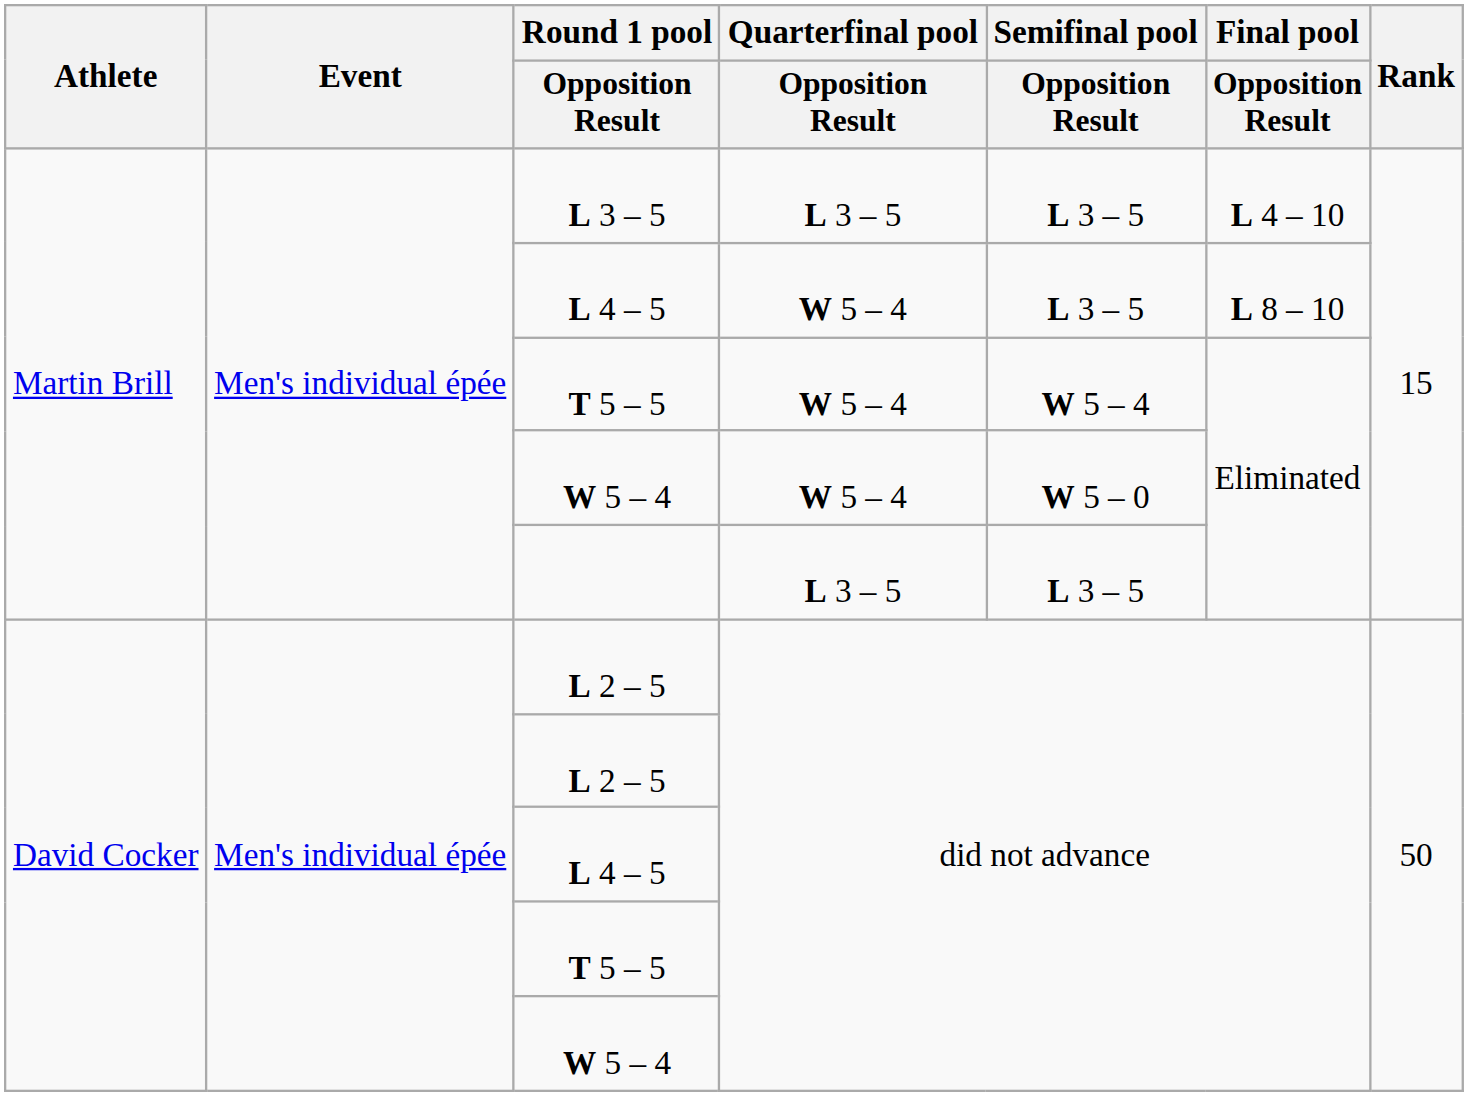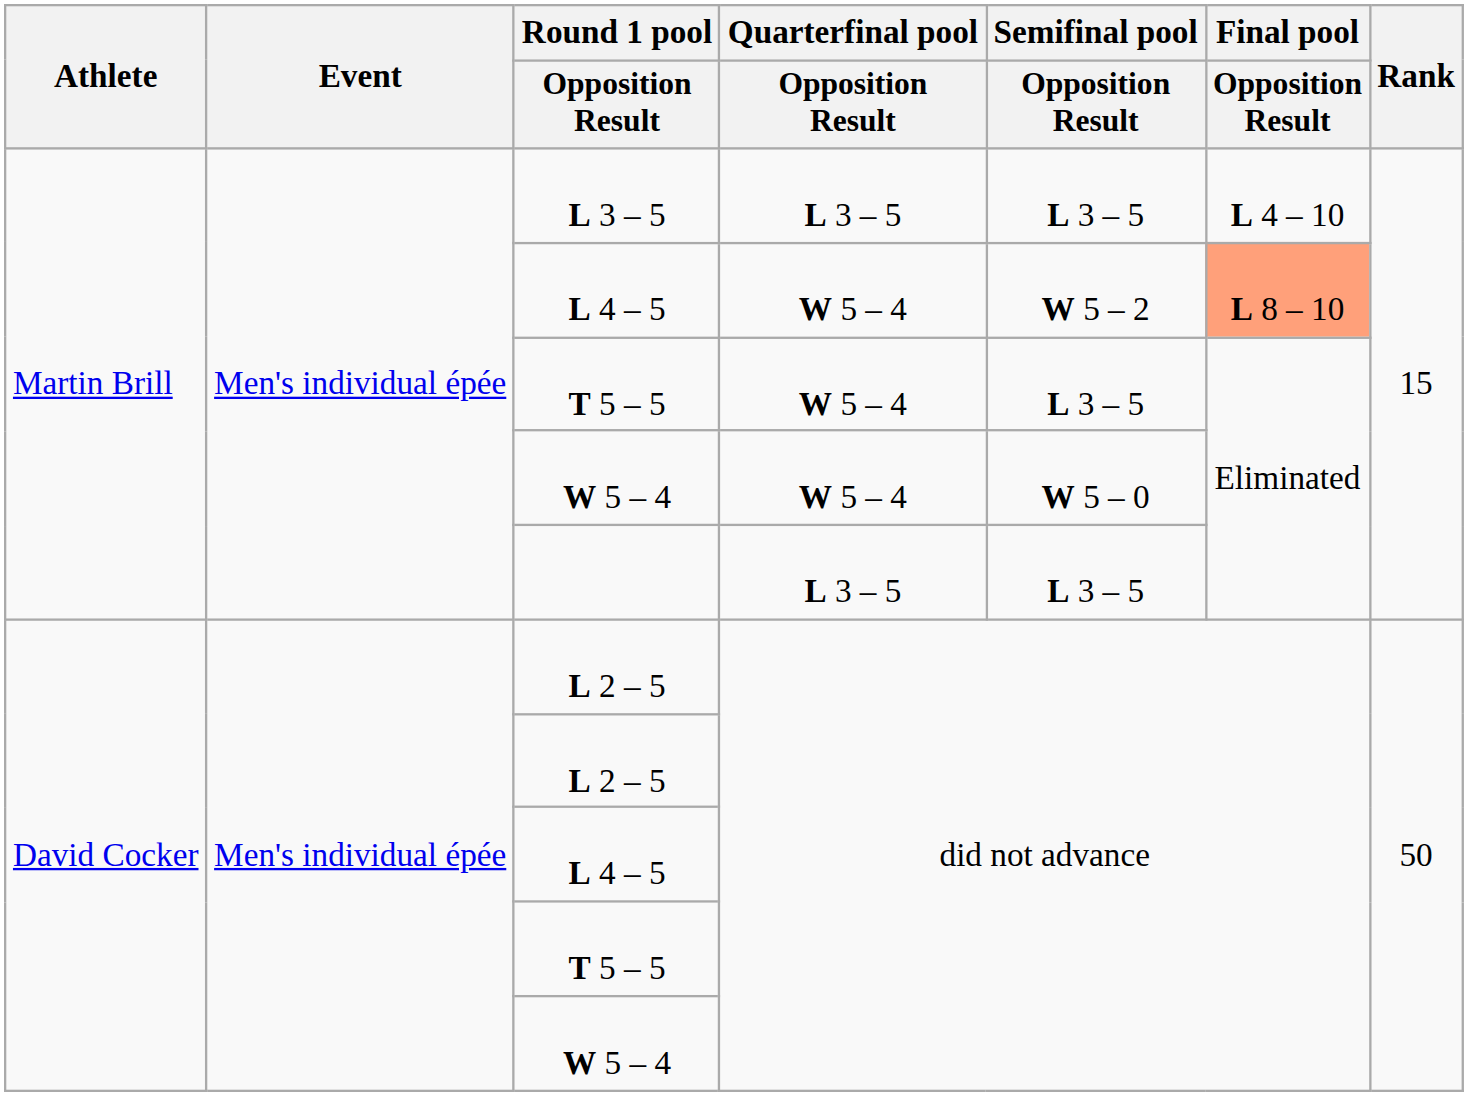 <table class=wikitable style="font-size:90%;text-align:center">
 <tr>
 <th rowspan=2>Athlete</th>
 <th rowspan=2>Event</th>
 <th>Round 1 pool</th>
 <th>Quarterfinal pool</th>
 <th>Semifinal pool</th>
 <th>Final pool</th>
 <th rowspan=2>Rank</th>
 </tr>
 <tr style="font-size:95%">
 <th>Opposition<br>Result</th>
 <th>Opposition<br>Result</th>
 <th>Opposition<br>Result</th>
 <th>Opposition<br>Result</th>
 </tr>
 <tr>
 <td align=left rowspan=5><a href='#'>Martin Brill</a></td>
 <td align=left rowspan=5><a href='#'>Men's individual épée</a></td>
 <td><br><strong>L</strong> 3 – 5</td>
 <td><br><strong>L</strong> 3 – 5</td>
 <td><br><strong>L</strong> 3 – 5</td>
 <td><br><strong>L</strong> 4 – 10</td>
 <td rowspan=5>15</td>
 </tr>
 <tr>
 <td><br><strong>L</strong> 4 – 5</td>
 <td><br><strong>W</strong> 5 – 4</td>
-<td><br><strong>L</strong> 3 – 5</td>
-<td><br><strong>L</strong> 8 – 10</td>
+<td><br><strong>W</strong> 5 – 2</td>
+<td style="background: lightsalmon;"><br><strong>L</strong> 8 – 10</td>
 </tr>
 <tr>
 <td><br><strong>T</strong> 5 – 5</td>
 <td><br><strong>W</strong> 5 – 4</td>
-<td><br><strong>W</strong> 5 – 4</td>
+<td><br><strong>L</strong> 3 – 5</td>
 <td rowspan=3>Eliminated</td>
 </tr>
 <tr>
 <td><br><strong>W</strong> 5 – 4</td>
 <td><br><strong>W</strong> 5 – 4</td>
 <td><br><strong>W</strong> 5 – 0</td>
 </tr>
 <tr>
 <td></td>
 <td><br><strong>L</strong> 3 – 5</td>
 <td><br><strong>L</strong> 3 – 5</td>
 </tr>
 <tr>
 <td align=left rowspan=5><a href='#'>David Cocker</a></td>
 <td align=left rowspan=5><a href='#'>Men's individual épée</a></td>
 <td><br><strong>L</strong> 2 – 5</td>
 <td colspan=3 rowspan=5>did not advance</td>
 <td rowspan=5>50</td>
 </tr>
 <tr>
 <td><br><strong>L</strong> 2 – 5</td>
 </tr>
 <tr>
 <td><br><strong>L</strong> 4 – 5</td>
 </tr>
 <tr>
 <td><br><strong>T</strong> 5 – 5</td>
 </tr>
 <tr>
 <td><br><strong>W</strong> 5 – 4</td>
 </tr>
 </table>
